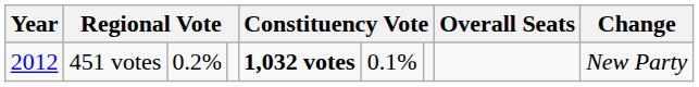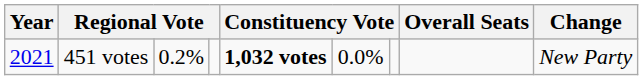 <table class="wikitable">
 <tr>
 <th>Year</th>
 <th colspan="3">Regional Vote</th>
 <th colspan="3">Constituency Vote</th>
 <th>Overall Seats</th>
 <th>Change</th>
 </tr>
 <tr>
-<td><a href='#'>2012</a></td>
+<td><a href='#'>2021</a></td>
 <td>451 votes</td>
 <td>0.2%</td>
 <td></td>
 <td><strong>1,032 votes</strong></td>
-<td>0.1%</td>
+<td>0.0%</td>
 <td></td>
 <td></td>
 <td><em>New Party</em></td>
 </tr>
 </table>
